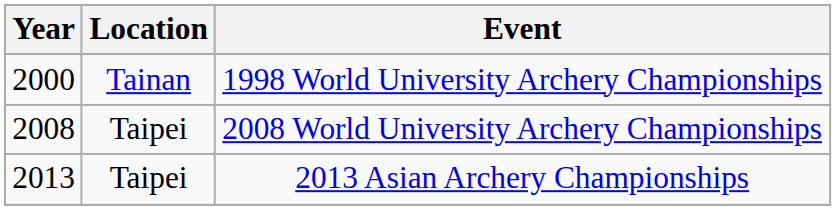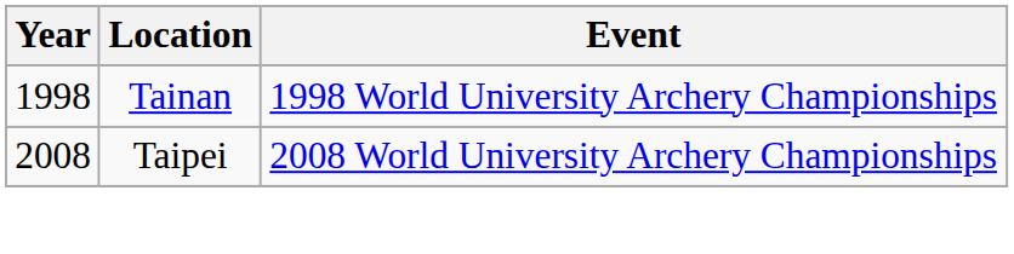 <table class="wikitable sortable" style="text-align:center">
 <tr>
 <th>Year</th>
 <th>Location</th>
 <th>Event</th>
 </tr>
 <tr>
-<td>2000</td>
+<td>1998</td>
 <td><a href='#'>Tainan</a></td>
 <td><a href='#'>1998 World University Archery Championships</a></td>
 </tr>
 <tr>
 <td>2008</td>
 <td>Taipei</td>
 <td><a href='#'>2008 World University Archery Championships</a></td>
 </tr>
 <tr>
-<td>2013</td>
-<td>Taipei</td>
-<td><a href='#'>2013 Asian Archery Championships</a></td>
-</tr>
-<tr>
 </tr>
 </table>
